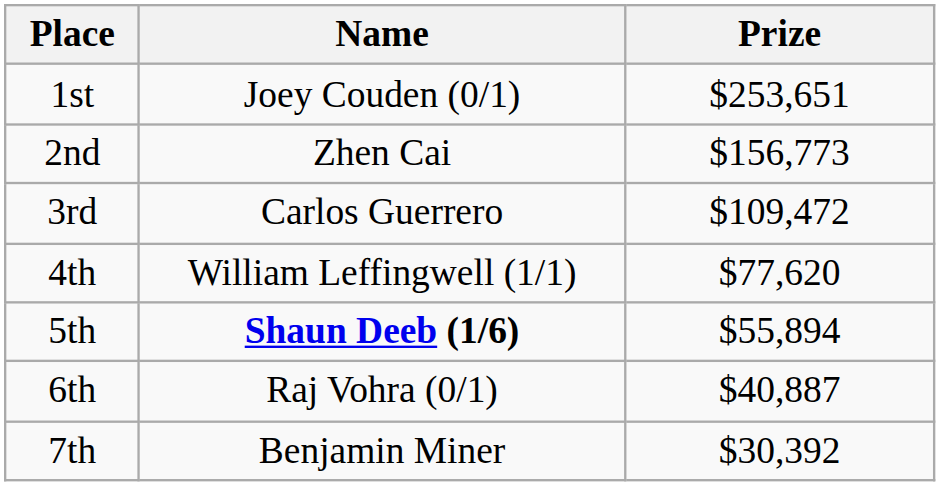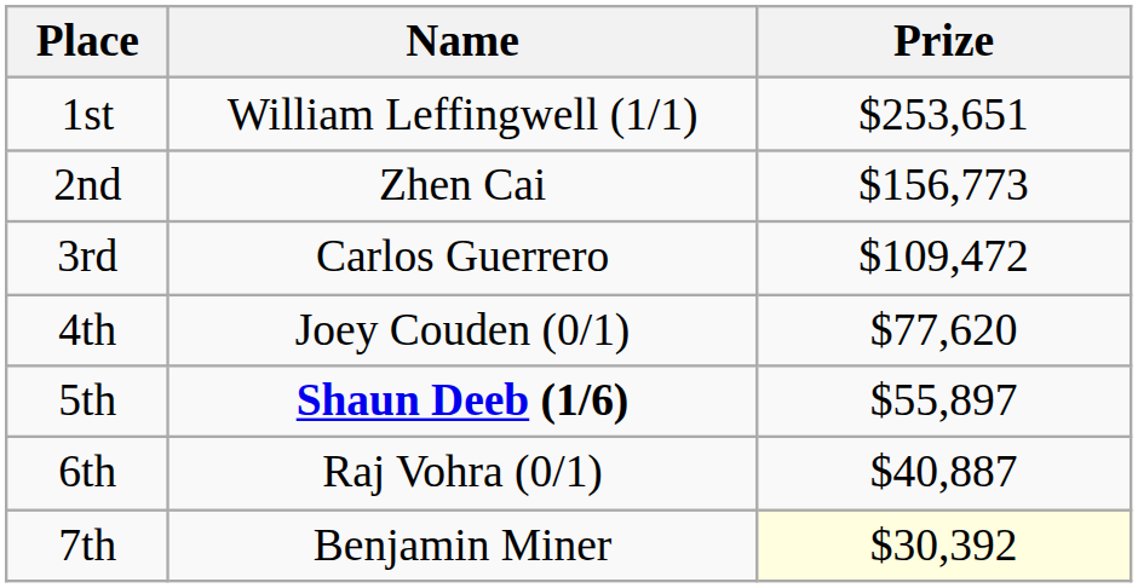 <table class="wikitable">
 <tr>
 <th width="50">Place</th>
 <th width="200">Name</th>
 <th width="125">Prize</th>
 </tr>
 <tr>
 <td align = "center">1st</td>
-<td align = "center"> Joey Couden (0/1)</td>
+<td align = "center"> William Leffingwell (1/1)</td>
 <td align = "center">$253,651</td>
 </tr>
 <tr>
 <td align = "center">2nd</td>
 <td align = "center"> Zhen Cai</td>
 <td align = "center">$156,773</td>
 </tr>
 <tr>
 <td align = "center">3rd</td>
 <td align = "center"> Carlos Guerrero</td>
 <td align = "center">$109,472</td>
 </tr>
 <tr>
 <td align = "center">4th</td>
-<td align = "center"> William Leffingwell (1/1)</td>
+<td align = "center"> Joey Couden (0/1)</td>
 <td align = "center">$77,620</td>
 </tr>
 <tr>
 <td align = "center">5th</td>
 <td align = "center"><strong> <a href='#'>Shaun Deeb</a> (1/6)</strong></td>
-<td align = "center">$55,894</td>
+<td align = "center">$55,897</td>
 </tr>
 <tr>
 <td align = "center">6th</td>
 <td align = "center"> Raj Vohra (0/1)</td>
 <td align = "center">$40,887</td>
 </tr>
 <tr>
 <td align = "center">7th</td>
 <td align = "center"> Benjamin Miner</td>
-<td align = "center">$30,392</td>
+<td align = "center" style="background: lightyellow;">$30,392</td>
 </tr>
 </table>
